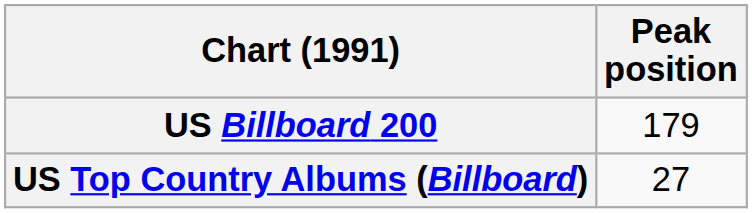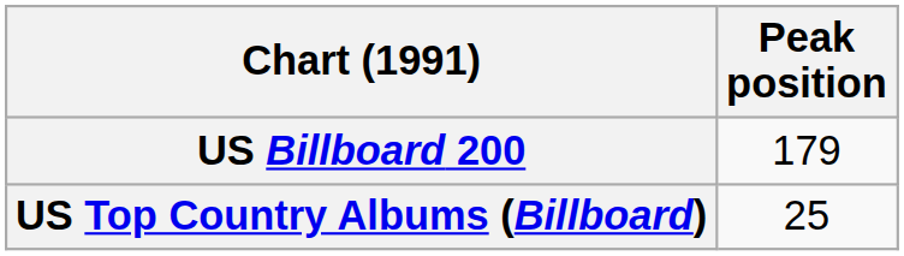 <table class="wikitable sortable plainrowheaders" style="text-align:center">
 <tr>
 <th scope="col">Chart (1991)</th>
 <th scope="col">Peak<br>position</th>
 </tr>
 <tr>
 <th scope="row">US <a href='#'><em>Billboard</em> 200</a></th>
 <td>179</td>
 </tr>
 <tr>
 <th scope="row">US <a href='#'>Top Country Albums</a> (<em><a href='#'>Billboard</a></em>)</th>
-<td>27</td>
+<td>25</td>
 </tr>
 </table>
